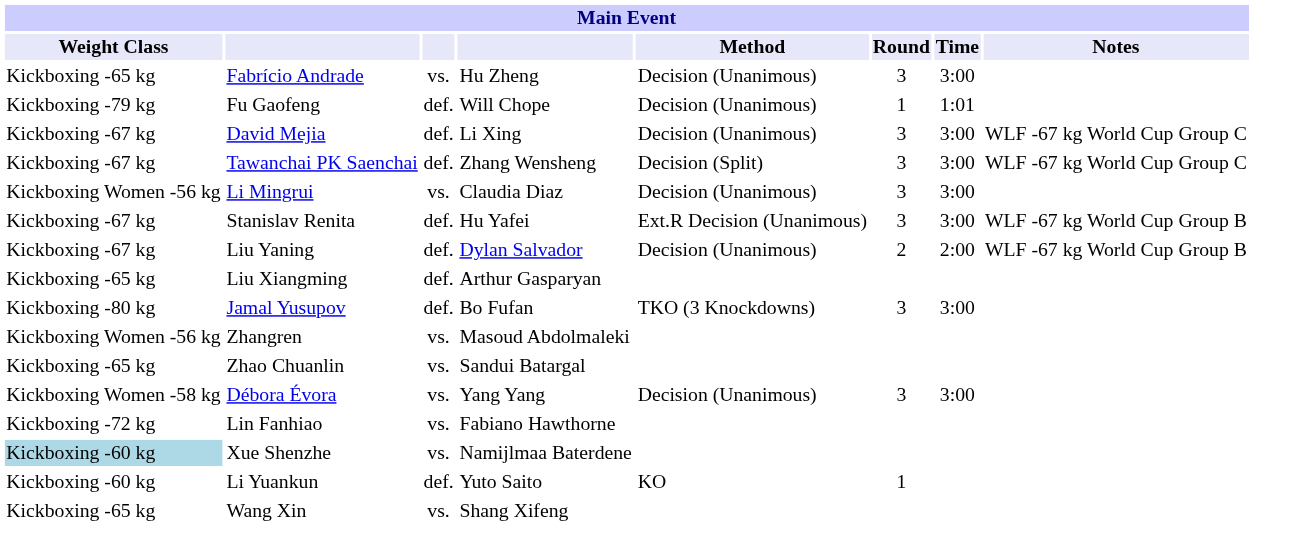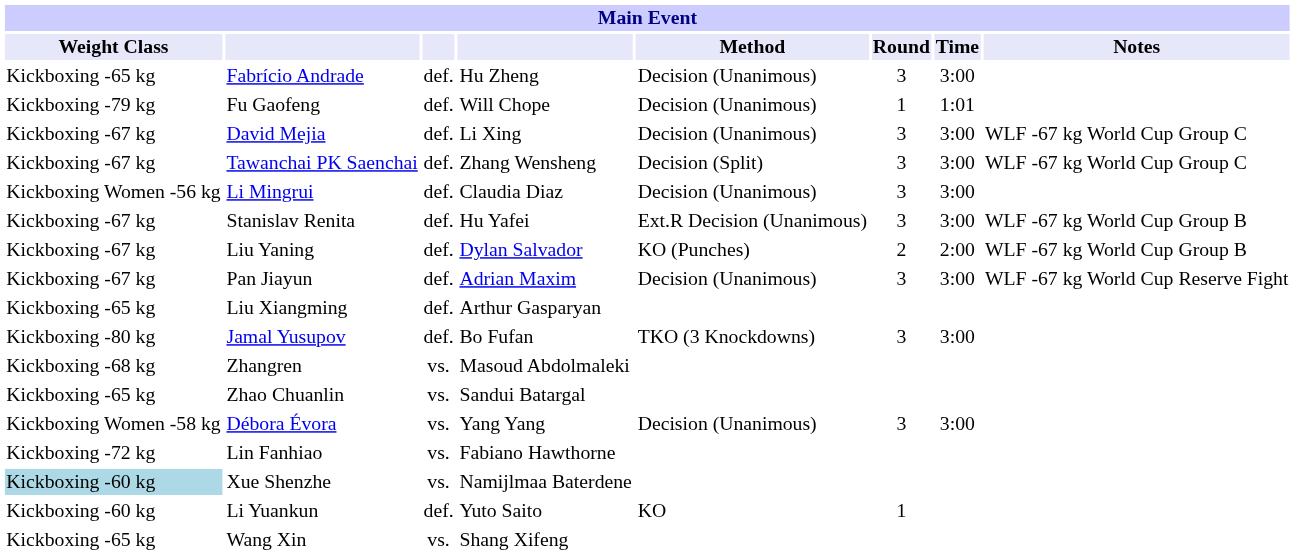 <table class="toccolours" style="font-size: 85%;">
 <tr>
 <th colspan="8" style="background-color: #ccf; color: #000080; text-align: center;"><strong>Main Event</strong></th>
 </tr>
 <tr>
 <th colspan="1" style="background-color: #E6E8FA; color: #000000; text-align: center;">Weight Class</th>
 <th colspan="1" style="background-color: #E6E8FA; color: #000000; text-align: center;"></th>
 <th colspan="1" style="background-color: #E6E8FA; color: #000000; text-align: center;"></th>
 <th colspan="1" style="background-color: #E6E8FA; color: #000000; text-align: center;"></th>
 <th colspan="1" style="background-color: #E6E8FA; color: #000000; text-align: center;">Method</th>
 <th colspan="1" style="background-color: #E6E8FA; color: #000000; text-align: center;">Round</th>
 <th colspan="1" style="background-color: #E6E8FA; color: #000000; text-align: center;">Time</th>
 <th colspan="1" style="background-color: #E6E8FA; color: #000000; text-align: center;">Notes</th>
 </tr>
 <tr>
 <td>Kickboxing -65 kg</td>
 <td> <a href='#'>Fabrício Andrade</a></td>
-<td align=center>vs.</td>
+<td align=center>def.</td>
 <td> Hu Zheng</td>
 <td>Decision (Unanimous)</td>
 <td align=center>3</td>
 <td align=center>3:00</td>
 <td></td>
 </tr>
 <tr>
 <td>Kickboxing -79 kg</td>
 <td> Fu Gaofeng</td>
 <td align=center>def.</td>
 <td> Will Chope</td>
 <td>Decision (Unanimous)</td>
 <td align=center>1</td>
 <td align=center>1:01</td>
 <td></td>
 </tr>
 <tr>
 <td>Kickboxing -67 kg</td>
 <td> <a href='#'>David Mejia</a></td>
 <td align=center>def.</td>
 <td> Li Xing</td>
 <td>Decision (Unanimous)</td>
 <td align=center>3</td>
 <td align=center>3:00</td>
 <td>WLF -67 kg World Cup Group C</td>
 </tr>
 <tr>
 <td>Kickboxing -67 kg</td>
 <td> <a href='#'>Tawanchai PK Saenchai</a></td>
 <td align=center>def.</td>
 <td> Zhang Wensheng</td>
 <td>Decision (Split)</td>
 <td align=center>3</td>
 <td align=center>3:00</td>
 <td>WLF -67 kg World Cup Group C</td>
 </tr>
 <tr>
 <td>Kickboxing Women -56 kg</td>
 <td> <a href='#'>Li Mingrui</a></td>
-<td align=center>vs.</td>
+<td align=center>def.</td>
 <td> Claudia Diaz</td>
 <td>Decision (Unanimous)</td>
 <td align=center>3</td>
 <td align=center>3:00</td>
 <td></td>
 </tr>
 <tr>
 <td>Kickboxing -67 kg</td>
 <td> Stanislav Renita</td>
 <td align=center>def.</td>
 <td> Hu Yafei</td>
 <td>Ext.R Decision (Unanimous)</td>
 <td align=center>3</td>
 <td align=center>3:00</td>
 <td>WLF -67 kg World Cup Group B</td>
 </tr>
 <tr>
 <td>Kickboxing -67 kg</td>
 <td> Liu Yaning</td>
 <td align=center>def.</td>
 <td> <a href='#'>Dylan Salvador</a></td>
-<td>Decision (Unanimous)</td>
+<td>KO (Punches)</td>
 <td align=center>2</td>
 <td align=center>2:00</td>
 <td>WLF -67 kg World Cup Group B</td>
+</tr>
+<tr>
+<td>Kickboxing -67 kg</td>
+<td> Pan Jiayun</td>
+<td align=center>def.</td>
+<td> <a href='#'>Adrian Maxim</a></td>
+<td>Decision (Unanimous)</td>
+<td align=center>3</td>
+<td align=center>3:00</td>
+<td>WLF -67 kg World Cup Reserve Fight</td>
 </tr>
 <tr>
 <td>Kickboxing -65 kg</td>
 <td> Liu Xiangming</td>
 <td align=center>def.</td>
 <td> Arthur Gasparyan</td>
 <td></td>
 <td align=center></td>
 <td align=center></td>
 </tr>
 <tr>
 <td>Kickboxing -80 kg</td>
 <td> <a href='#'>Jamal Yusupov</a></td>
 <td align=center>def.</td>
 <td> Bo Fufan</td>
 <td>TKO (3 Knockdowns)</td>
 <td align=center>3</td>
 <td align=center>3:00</td>
 </tr>
 <tr>
-<td>Kickboxing Women -56 kg</td>
+<td>Kickboxing -68 kg</td>
 <td> Zhangren</td>
 <td align=center>vs.</td>
 <td> Masoud Abdolmaleki</td>
 <td></td>
 <td align=center></td>
 <td align=center></td>
 </tr>
 <tr>
 <td>Kickboxing -65 kg</td>
 <td> Zhao Chuanlin</td>
 <td align=center>vs.</td>
 <td> Sandui Batargal</td>
 <td></td>
 <td align=center></td>
 <td align=center></td>
 </tr>
 <tr>
 <td>Kickboxing Women -58 kg</td>
 <td> <a href='#'>Débora Évora</a></td>
 <td align=center>vs.</td>
 <td> Yang Yang</td>
 <td>Decision (Unanimous)</td>
 <td align=center>3</td>
 <td align=center>3:00</td>
 </tr>
 <tr>
 <td>Kickboxing -72 kg</td>
 <td> Lin Fanhiao</td>
 <td align=center>vs.</td>
 <td> Fabiano Hawthorne</td>
 <td></td>
 <td align=center></td>
 <td align=center></td>
 </tr>
 <tr>
 <td style="background: lightblue;">Kickboxing -60 kg</td>
 <td> Xue Shenzhe</td>
 <td align=center>vs.</td>
 <td> Namijlmaa Baterdene</td>
 <td></td>
 <td align=center></td>
 <td align=center></td>
 </tr>
 <tr>
 <td>Kickboxing -60 kg</td>
 <td> Li Yuankun</td>
 <td align=center>def.</td>
 <td> Yuto Saito</td>
 <td>KO</td>
 <td align=center>1</td>
 <td align=center></td>
 </tr>
 <tr>
 <td>Kickboxing -65 kg</td>
 <td> Wang Xin</td>
 <td align=center>vs.</td>
 <td> Shang Xifeng</td>
 <td></td>
 <td align=center></td>
 <td align=center></td>
 </tr>
 </table>
